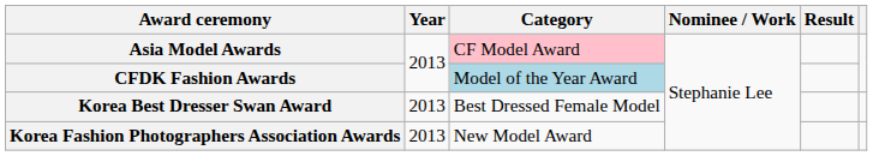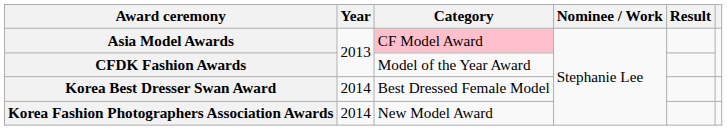 <table class="wikitable plainrowheaders sortable">
 <tr>
 <th scope="col">Award ceremony</th>
 <th scope="col">Year</th>
 <th scope="col">Category </th>
 <th scope="col">Nominee / Work</th>
 <th scope="col">Result</th>
 <th scope="col" class="unsortable"></th>
 </tr>
 <tr>
 <th scope="row">Asia Model Awards</th>
 <td rowspan="2" style="text-align:center">2013</td>
 <td style="background: pink;">CF Model Award</td>
 <td rowspan="4">Stephanie Lee</td>
 <td></td>
 <td rowspan="2" style="text-align:center"></td>
 </tr>
 <tr>
 <th scope="row">CFDK Fashion Awards</th>
-<td style="background: lightblue;">Model of the Year Award</td>
+<td>Model of the Year Award</td>
 <td></td>
 </tr>
 <tr>
 <th scope="row">Korea Best Dresser Swan Award</th>
-<td style="text-align:center">2013</td>
+<td style="text-align:center">2014</td>
 <td>Best Dressed Female Model</td>
 <td></td>
 <td style="text-align:center"></td>
 </tr>
 <tr>
 <th scope="row">Korea Fashion Photographers Association Awards</th>
-<td style="text-align:center">2013</td>
+<td style="text-align:center">2014</td>
 <td>New Model Award</td>
 <td></td>
 <td style="text-align:center"></td>
 </tr>
 </table>
